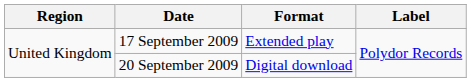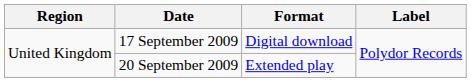 <table class="wikitable">
 <tr>
 <th>Region</th>
 <th>Date</th>
 <th>Format</th>
 <th>Label</th>
 </tr>
 <tr>
 <td rowspan=2>United Kingdom</td>
 <td>17 September 2009</td>
-<td><a href='#'>Extended play</a></td>
+<td><a href='#'>Digital download</a></td>
 <td rowspan=2><a href='#'>Polydor Records</a></td>
 </tr>
 <tr>
 <td>20 September 2009</td>
-<td><a href='#'>Digital download</a></td>
+<td><a href='#'>Extended play</a></td>
 </tr>
 </table>
